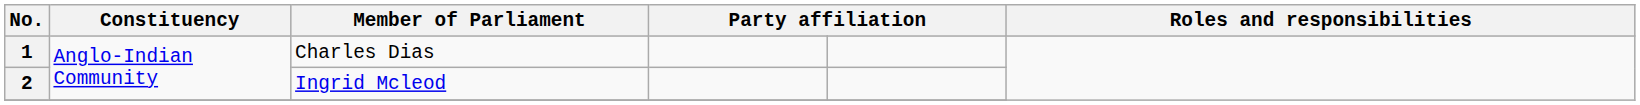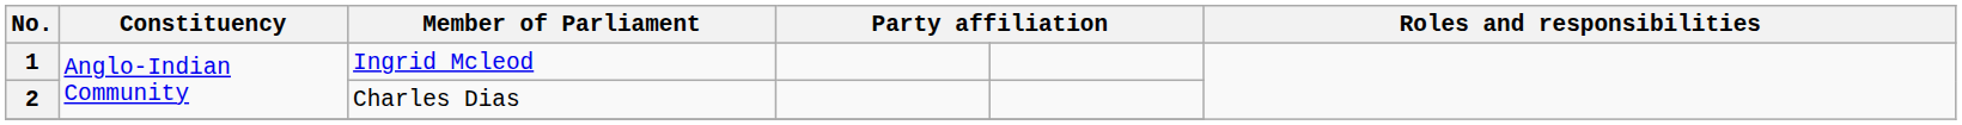 <table class="wikitable">
 <tr style="text-align:center;">
 <th>No.</th>
 <th style="width:12em">Constituency</th>
 <th style="width:18em">Member of Parliament</th>
 <th colspan="2" style="width:18em">Party affiliation</th>
 <th style="width:32em">Roles and responsibilities</th>
 </tr>
 <tr>
 <th>1</th>
 <td rowspan="2"><a href='#'>Anglo-Indian Community</a></td>
-<td>Charles Dias</td>
+<td><a href='#'>Ingrid Mcleod</a></td>
 <td></td>
 <td></td>
 </tr>
 <tr>
 <th>2</th>
-<td><a href='#'>Ingrid Mcleod</a></td>
+<td>Charles Dias</td>
 <td></td>
 <td></td>
 </tr>
 <tr>
 </tr>
 </table>
